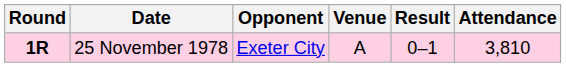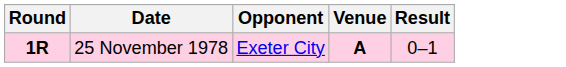 <table style="text-align:center;" class="wikitable sortable">
 <tr>
 <th>Round</th>
 <th>Date</th>
 <th>Opponent</th>
 <th>Venue</th>
 <th>Result</th>
-<th>Attendance</th>
 </tr>
 <tr style="background:#ffd0e3;">
 <td><strong>1R</strong></td>
 <td>25 November 1978</td>
 <td><a href='#'>Exeter City</a></td>
-<td>A</td>
+<td><strong>A</strong></td>
 <td>0–1</td>
-<td>3,810</td>
 </tr>
 </table>
